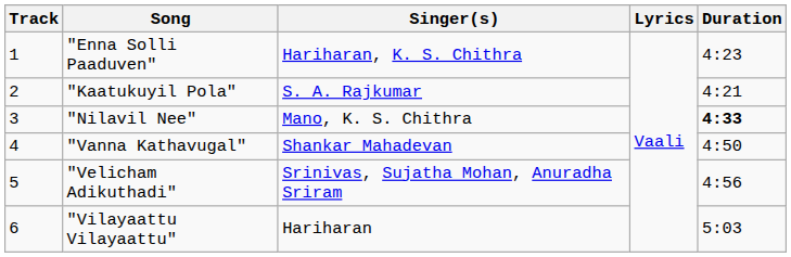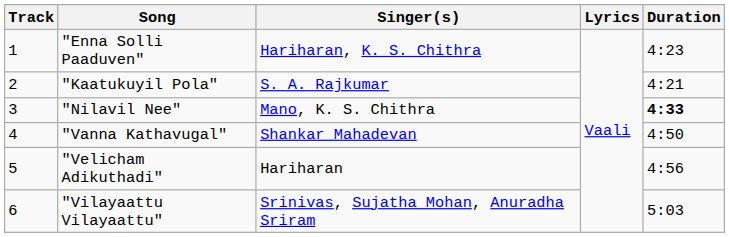 <table class="wikitable">
 <tr style="background:#ccc; text-align:center;">
 <th>Track</th>
 <th>Song</th>
 <th>Singer(s)</th>
 <th>Lyrics</th>
 <th>Duration</th>
 </tr>
 <tr>
 <td>1</td>
 <td>"Enna Solli Paaduven"</td>
 <td><a href='#'>Hariharan</a>, <a href='#'>K. S. Chithra</a></td>
 <td rowspan=6><a href='#'>Vaali</a></td>
 <td>4:23</td>
 </tr>
 <tr>
 <td>2</td>
 <td>"Kaatukuyil Pola"</td>
 <td><a href='#'>S. A. Rajkumar</a></td>
 <td>4:21</td>
 </tr>
 <tr>
 <td>3</td>
 <td>"Nilavil Nee"</td>
 <td><a href='#'>Mano</a>, K. S. Chithra</td>
 <td><strong>4:33</strong></td>
 </tr>
 <tr>
 <td>4</td>
 <td>"Vanna Kathavugal"</td>
 <td><a href='#'>Shankar Mahadevan</a></td>
 <td>4:50</td>
 </tr>
 <tr>
 <td>5</td>
 <td>"Velicham Adikuthadi"</td>
-<td><a href='#'>Srinivas</a>, <a href='#'>Sujatha Mohan</a>, <a href='#'>Anuradha Sriram</a></td>
+<td>Hariharan</td>
 <td>4:56</td>
 </tr>
 <tr>
 <td>6</td>
 <td>"Vilayaattu Vilayaattu"</td>
-<td>Hariharan</td>
+<td><a href='#'>Srinivas</a>, <a href='#'>Sujatha Mohan</a>, <a href='#'>Anuradha Sriram</a></td>
 <td>5:03</td>
 </tr>
 </table>
